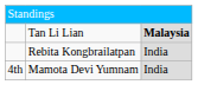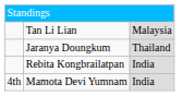 <table class="wikitable">
 <tr>
 <td colspan="3" style="background:#00baff;color:#fff">Standings</td>
 </tr>
 <tr>
 <td></td>
 <td>Tan Li Lian</td>
-<td style="background:#dddddd"><strong> Malaysia</strong></td>
+<td style="background:#dddddd"> Malaysia</td>
+</tr>
+<tr>
+<td></td>
+<td>Jaranya Doungkum</td>
+<td style="background:#dddddd"> Thailand</td>
 </tr>
 <tr>
 <td></td>
 <td>Rebita Kongbrailatpan</td>
 <td style="background:#dddddd"> India</td>
 </tr>
 <tr>
 <td>4th</td>
 <td>Mamota Devi Yumnam</td>
 <td style="background:#dddddd"> India</td>
 </tr>
 </table>
